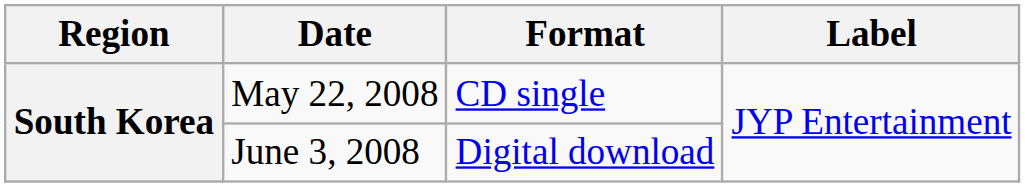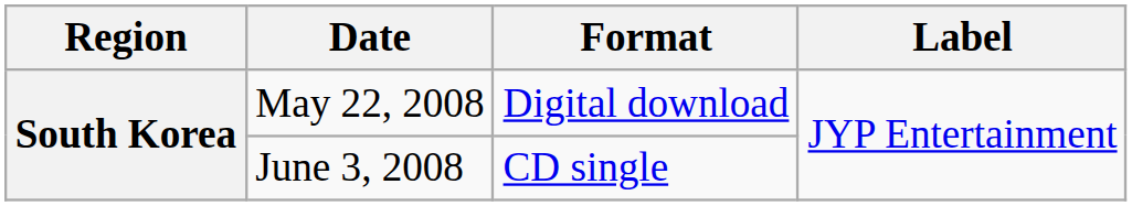 <table class="wikitable plainrowheaders">
 <tr>
 <th scope="col">Region</th>
 <th scope="col">Date</th>
 <th scope="col">Format</th>
 <th scope="col">Label</th>
 </tr>
 <tr>
 <th scope="row" rowspan="2">South Korea</th>
 <td>May 22, 2008</td>
-<td><a href='#'>CD single</a></td>
+<td><a href='#'>Digital download</a></td>
 <td rowspan="2"><a href='#'>JYP Entertainment</a></td>
 </tr>
 <tr>
 <td>June 3, 2008</td>
-<td><a href='#'>Digital download</a></td>
+<td><a href='#'>CD single</a></td>
 </tr>
 </table>
